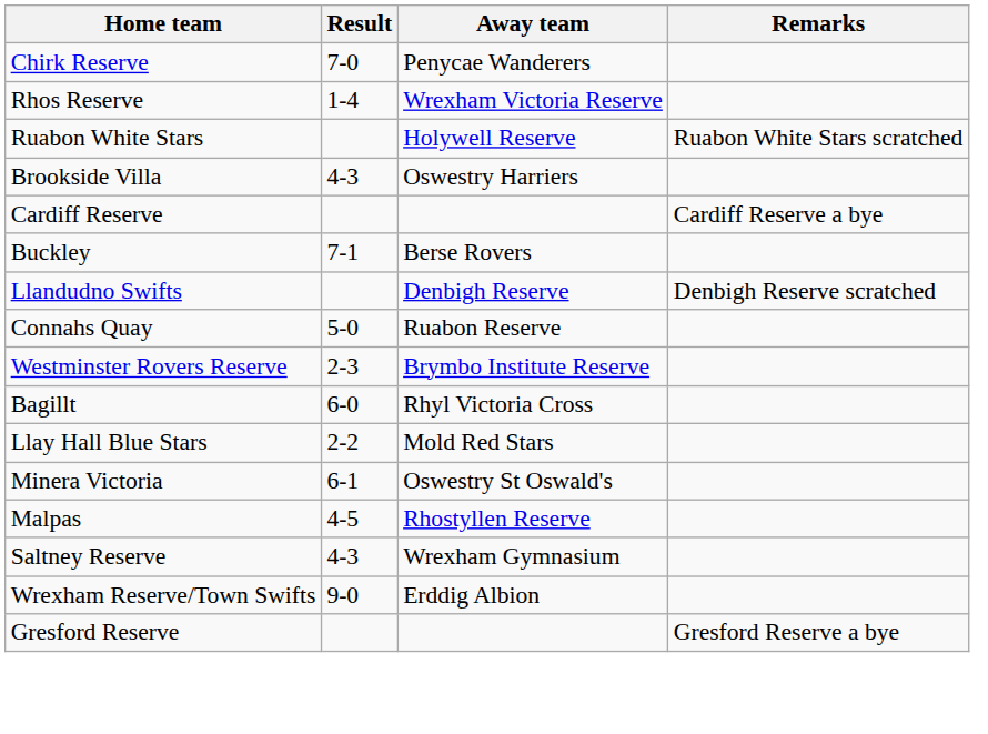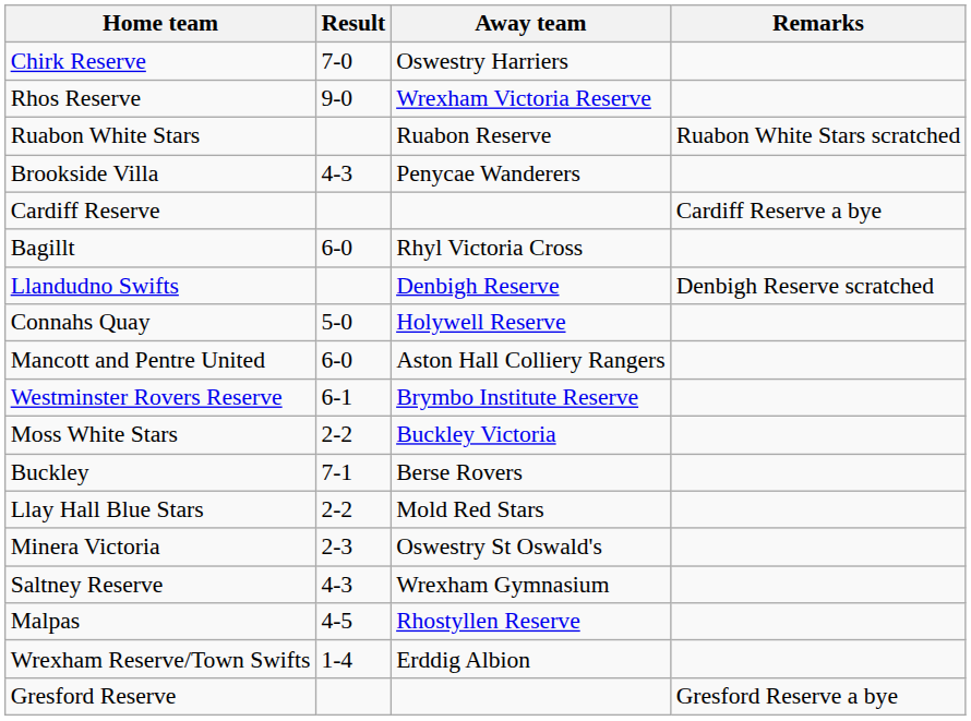 <table class="wikitable">
 <tr>
 <th>Home team</th>
 <th>Result</th>
 <th>Away team</th>
 <th>Remarks</th>
 </tr>
 <tr>
 <td><a href='#'>Chirk Reserve</a></td>
 <td>7-0</td>
-<td>Penycae Wanderers</td>
+<td> Oswestry Harriers</td>
 <td></td>
 </tr>
 <tr>
 <td>Rhos Reserve</td>
-<td>1-4</td>
+<td>9-0</td>
 <td><a href='#'>Wrexham Victoria Reserve</a></td>
 <td></td>
 </tr>
 <tr>
 <td>Ruabon White Stars</td>
 <td></td>
-<td><a href='#'>Holywell Reserve</a></td>
+<td>Ruabon Reserve</td>
 <td>Ruabon White Stars scratched</td>
 </tr>
 <tr>
 <td>Brookside Villa</td>
 <td>4-3</td>
-<td> Oswestry Harriers</td>
+<td>Penycae Wanderers</td>
 <td></td>
 </tr>
 <tr>
 <td>Cardiff Reserve</td>
 <td></td>
 <td></td>
 <td>Cardiff Reserve a bye</td>
 </tr>
 <tr>
-<td>Buckley</td>
-<td>7-1</td>
-<td>Berse Rovers</td>
+<td>Bagillt</td>
+<td>6-0</td>
+<td>Rhyl Victoria Cross</td>
 <td></td>
 </tr>
 <tr>
 <td><a href='#'>Llandudno Swifts</a></td>
 <td></td>
 <td><a href='#'>Denbigh Reserve</a></td>
 <td>Denbigh Reserve scratched</td>
 </tr>
 <tr>
 <td>Connahs Quay</td>
 <td>5-0</td>
-<td>Ruabon Reserve</td>
+<td><a href='#'>Holywell Reserve</a></td>
+<td></td>
+</tr>
+<tr>
+<td>Mancott and Pentre United</td>
+<td>6-0</td>
+<td>Aston Hall Colliery Rangers</td>
 <td></td>
 </tr>
 <tr>
 <td><a href='#'>Westminster Rovers Reserve</a></td>
-<td>2-3</td>
+<td>6-1</td>
 <td><a href='#'>Brymbo Institute Reserve</a></td>
 <td></td>
 </tr>
 <tr>
-<td>Bagillt</td>
-<td>6-0</td>
-<td>Rhyl Victoria Cross</td>
+<td>Moss White Stars</td>
+<td>2-2</td>
+<td><a href='#'>Buckley Victoria</a></td>
+<td></td>
+</tr>
+<tr>
+<td>Buckley</td>
+<td>7-1</td>
+<td>Berse Rovers</td>
 <td></td>
 </tr>
 <tr>
 <td>Llay Hall Blue Stars</td>
 <td>2-2</td>
 <td>Mold Red Stars</td>
 <td></td>
 </tr>
 <tr>
 <td>Minera Victoria</td>
-<td>6-1</td>
+<td>2-3</td>
 <td> Oswestry St Oswald's</td>
+<td></td>
+</tr>
+<tr>
+<td>Saltney Reserve</td>
+<td>4-3</td>
+<td>Wrexham Gymnasium</td>
 <td></td>
 </tr>
 <tr>
 <td> Malpas</td>
 <td>4-5</td>
 <td><a href='#'>Rhostyllen Reserve</a></td>
 <td></td>
 </tr>
 <tr>
-<td>Saltney Reserve</td>
-<td>4-3</td>
-<td>Wrexham Gymnasium</td>
-<td></td>
-</tr>
-<tr>
 <td>Wrexham Reserve/Town Swifts</td>
-<td>9-0</td>
+<td>1-4</td>
 <td>Erddig Albion</td>
 <td></td>
 </tr>
 <tr>
 <td>Gresford Reserve</td>
 <td></td>
 <td></td>
 <td>Gresford Reserve a bye</td>
 </tr>
 </table>
